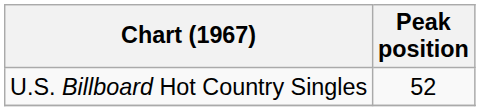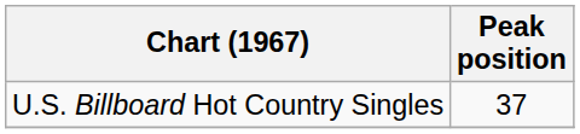 <table class="wikitable sortable">
 <tr>
 <th align="left">Chart (1967)</th>
 <th align="center">Peak<br>position</th>
 </tr>
 <tr>
 <td align="left">U.S. <em>Billboard</em> Hot Country Singles</td>
-<td align="center">52</td>
+<td align="center">37</td>
 </tr>
 <tr>
 </tr>
 </table>
